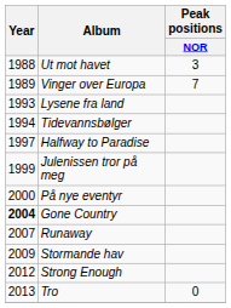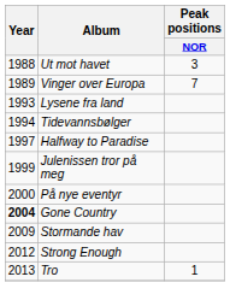 <table class="wikitable">
 <tr>
 <th align="center" rowspan="2" width="10">Year</th>
 <th align="center" rowspan="2" width="160">Album</th>
 <th align="center" colspan="1" width="20">Peak positions</th>
 </tr>
 <tr>
 <th scope="col" style="width:3em;font-size:90%;"><a href='#'>NOR</a><br></th>
 </tr>
 <tr>
 <td style="text-align:center;">1988</td>
 <td><em>Ut mot havet</em></td>
 <td style="text-align:center;">3</td>
 </tr>
 <tr>
 <td style="text-align:center;">1989</td>
 <td><em>Vinger over Europa</em></td>
 <td style="text-align:center;">7</td>
 </tr>
 <tr>
 <td style="text-align:center;">1993</td>
 <td><em>Lysene fra land</em></td>
 <td style="text-align:center;"></td>
 </tr>
 <tr>
 <td style="text-align:center;">1994</td>
 <td><em>Tidevannsbølger</em></td>
 <td style="text-align:center;"></td>
 </tr>
 <tr>
 <td style="text-align:center;">1997</td>
 <td><em>Halfway to Paradise</em></td>
 <td style="text-align:center;"></td>
 </tr>
 <tr>
 <td style="text-align:center;">1999</td>
 <td><em>Julenissen tror på meg</em></td>
 <td style="text-align:center;"></td>
 </tr>
 <tr>
 <td style="text-align:center;">2000</td>
 <td><em>På nye eventyr</em></td>
 <td style="text-align:center;"></td>
 </tr>
 <tr>
 <td style="text-align:center;"><strong>2004</strong></td>
 <td><em>Gone Country </em></td>
 <td style="text-align:center;"></td>
 </tr>
 <tr>
-<td style="text-align:center;">2007</td>
-<td><em>Runaway</em></td>
-<td style="text-align:center;"></td>
-</tr>
-<tr>
 <td style="text-align:center;">2009</td>
 <td><em>Stormande hav</em></td>
 <td style="text-align:center;"></td>
 </tr>
 <tr>
 <td style="text-align:center;">2012</td>
 <td><em>Strong Enough</em></td>
 <td style="text-align:center;"></td>
 </tr>
 <tr>
 <td style="text-align:center;">2013</td>
 <td><em>Tro</em></td>
-<td style="text-align:center;">0</td>
+<td style="text-align:center;">1</td>
 </tr>
 <tr>
 </tr>
 </table>
